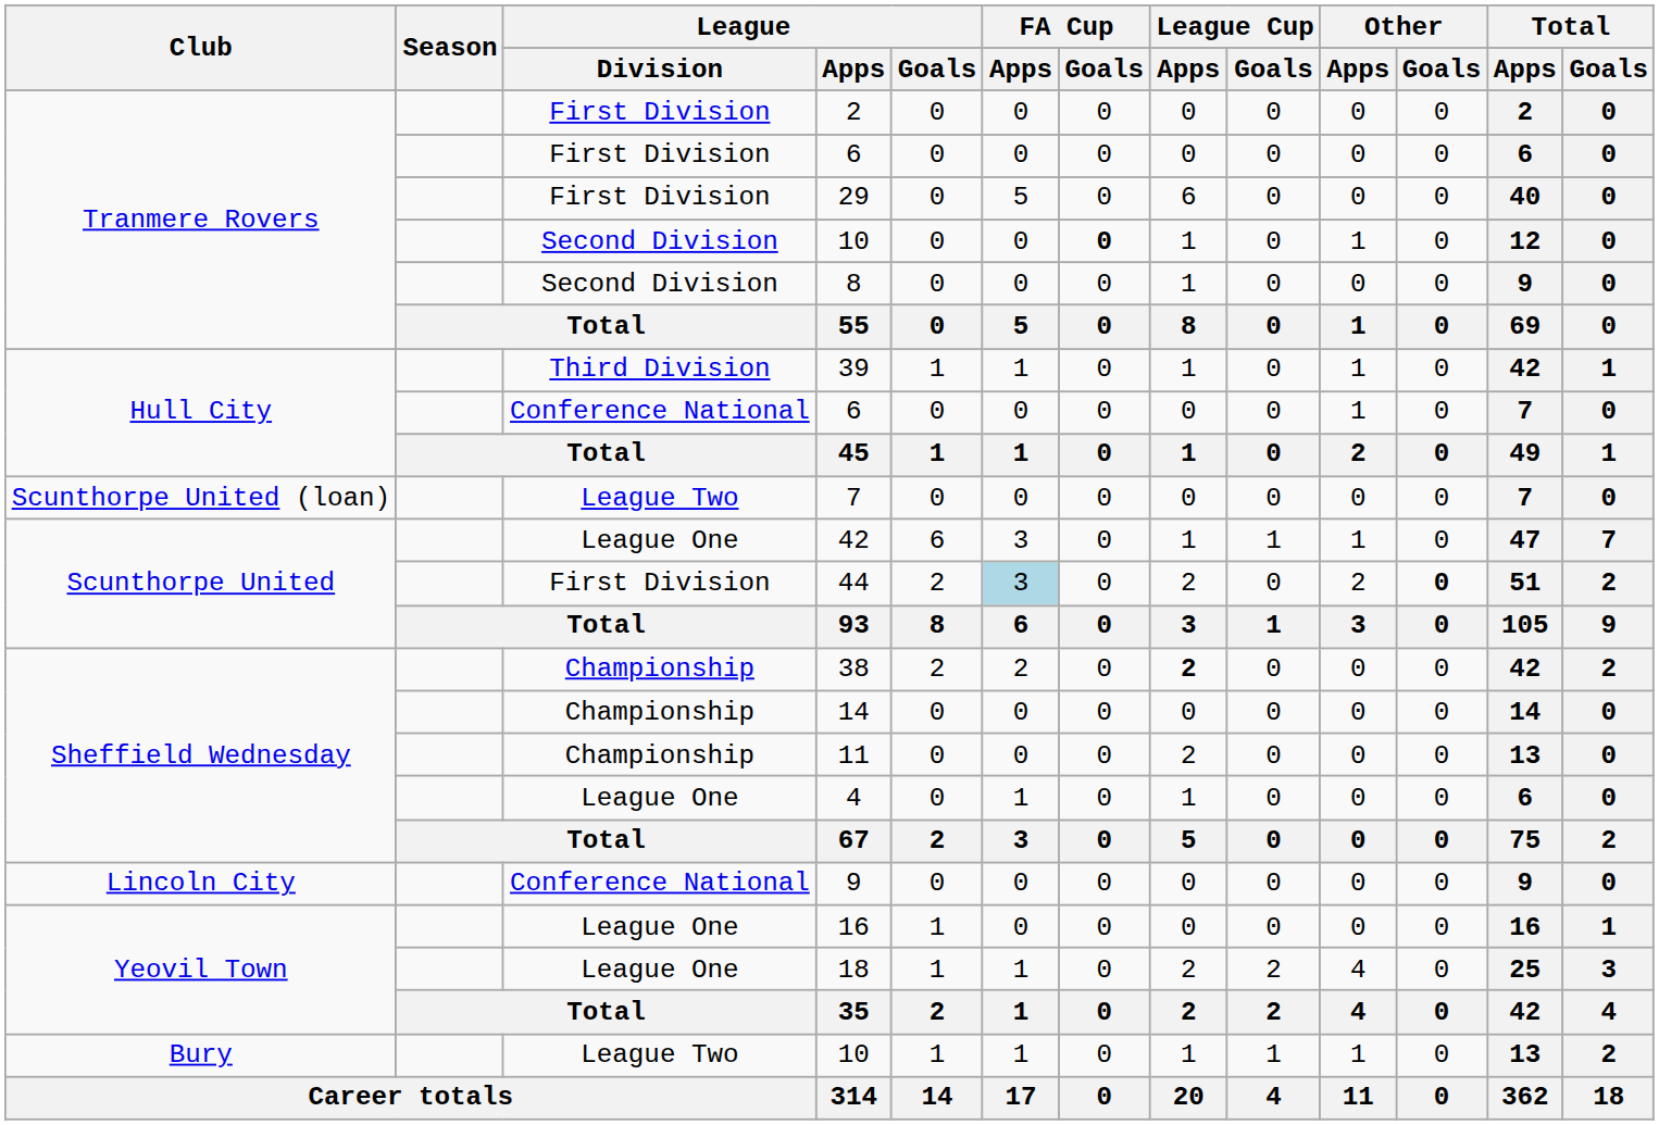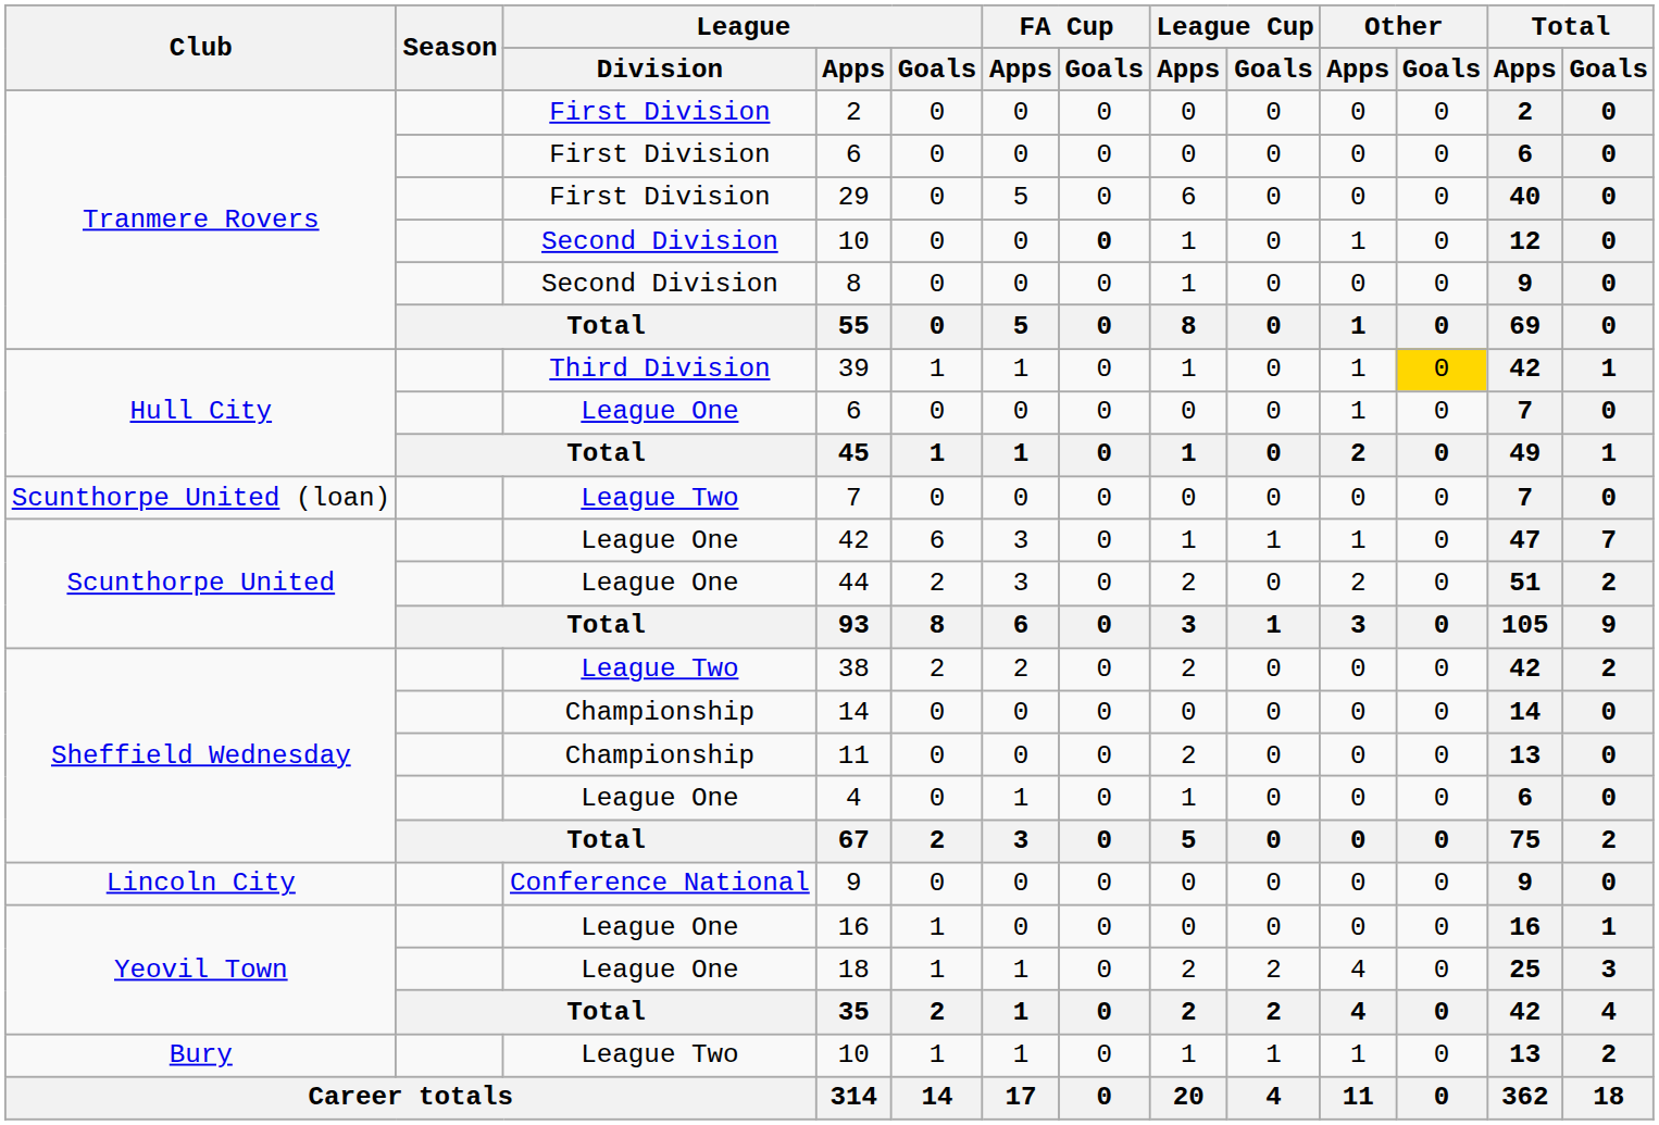 <table class="wikitable" style="text-align: center;">
 <tr>
 <th rowspan="2">Club</th>
 <th rowspan="2">Season</th>
 <th colspan="3">League</th>
 <th colspan="2">FA Cup</th>
 <th colspan="2">League Cup</th>
 <th colspan="2">Other</th>
 <th colspan="2">Total</th>
 </tr>
 <tr>
 <th>Division</th>
 <th>Apps</th>
 <th>Goals</th>
 <th>Apps</th>
 <th>Goals</th>
 <th>Apps</th>
 <th>Goals</th>
 <th>Apps</th>
 <th>Goals</th>
 <th>Apps</th>
 <th>Goals</th>
 </tr>
 <tr>
 <td rowspan="6" valign="center"><a href='#'>Tranmere Rovers</a></td>
 <td></td>
 <td><a href='#'>First Division</a></td>
 <td>2</td>
 <td>0</td>
 <td>0</td>
 <td>0</td>
 <td>0</td>
 <td>0</td>
 <td>0</td>
 <td>0</td>
 <th>2</th>
 <th>0</th>
 </tr>
 <tr>
 <td></td>
 <td>First Division</td>
 <td>6</td>
 <td>0</td>
 <td>0</td>
 <td>0</td>
 <td>0</td>
 <td>0</td>
 <td>0</td>
 <td>0</td>
 <th>6</th>
 <th>0</th>
 </tr>
 <tr>
 <td></td>
 <td>First Division</td>
 <td>29</td>
 <td>0</td>
 <td>5</td>
 <td>0</td>
 <td>6</td>
 <td>0</td>
 <td>0</td>
 <td>0</td>
 <th>40</th>
 <th>0</th>
 </tr>
 <tr>
 <td></td>
 <td><a href='#'>Second Division</a></td>
 <td>10</td>
 <td>0</td>
 <td>0</td>
 <td><strong>0</strong></td>
 <td>1</td>
 <td>0</td>
 <td>1</td>
 <td>0</td>
 <th>12</th>
 <th>0</th>
 </tr>
 <tr>
 <td></td>
 <td>Second Division</td>
 <td>8</td>
 <td>0</td>
 <td>0</td>
 <td>0</td>
 <td>1</td>
 <td>0</td>
 <td>0</td>
 <td>0</td>
 <th>9</th>
 <th>0</th>
 </tr>
 <tr>
 <th colspan="2">Total</th>
 <th>55</th>
 <th>0</th>
 <th>5</th>
 <th>0</th>
 <th>8</th>
 <th>0</th>
 <th>1</th>
 <th>0</th>
 <th>69</th>
 <th>0</th>
 </tr>
 <tr>
 <td rowspan="3" valign="center"><a href='#'>Hull City</a></td>
 <td></td>
 <td><a href='#'>Third Division</a></td>
 <td>39</td>
 <td>1</td>
 <td>1</td>
 <td>0</td>
 <td>1</td>
 <td>0</td>
 <td>1</td>
-<td>0</td>
+<td style="background: gold;">0</td>
 <th>42</th>
 <th>1</th>
 </tr>
 <tr>
 <td></td>
-<td><a href='#'>Conference National</a></td>
+<td><a href='#'>League One</a></td>
 <td>6</td>
 <td>0</td>
 <td>0</td>
 <td>0</td>
 <td>0</td>
 <td>0</td>
 <td>1</td>
 <td>0</td>
 <th>7</th>
 <th>0</th>
 </tr>
 <tr>
 <th colspan="2">Total</th>
 <th>45</th>
 <th>1</th>
 <th>1</th>
 <th>0</th>
 <th>1</th>
 <th>0</th>
 <th>2</th>
 <th>0</th>
 <th>49</th>
 <th>1</th>
 </tr>
 <tr>
 <td valign="center"><a href='#'>Scunthorpe United</a> (loan)</td>
 <td></td>
 <td><a href='#'>League Two</a></td>
 <td>7</td>
 <td>0</td>
 <td>0</td>
 <td>0</td>
 <td>0</td>
 <td>0</td>
 <td>0</td>
 <td>0</td>
 <th>7</th>
 <th>0</th>
 </tr>
 <tr>
 <td rowspan="3" valign="center"><a href='#'>Scunthorpe United</a></td>
 <td></td>
 <td>League One</td>
 <td>42</td>
 <td>6</td>
 <td>3</td>
 <td>0</td>
 <td>1</td>
 <td>1</td>
 <td>1</td>
 <td>0</td>
 <th>47</th>
 <th>7</th>
 </tr>
 <tr>
 <td></td>
-<td>First Division</td>
+<td>League One</td>
 <td>44</td>
 <td>2</td>
-<td style="background: lightblue;">3</td>
+<td>3</td>
 <td>0</td>
 <td>2</td>
 <td>0</td>
 <td>2</td>
-<td><strong>0</strong></td>
+<td>0</td>
 <th>51</th>
 <th>2</th>
 </tr>
 <tr>
 <th colspan="2">Total</th>
 <th>93</th>
 <th>8</th>
 <th>6</th>
 <th>0</th>
 <th>3</th>
 <th>1</th>
 <th>3</th>
 <th>0</th>
 <th>105</th>
 <th>9</th>
 </tr>
 <tr>
 <td rowspan="5" valign="center"><a href='#'>Sheffield Wednesday</a></td>
 <td></td>
-<td><a href='#'>Championship</a></td>
+<td><a href='#'>League Two</a></td>
 <td>38</td>
 <td>2</td>
 <td>2</td>
 <td>0</td>
-<td><strong>2</strong></td>
+<td>2</td>
 <td>0</td>
 <td>0</td>
 <td>0</td>
 <th>42</th>
 <th>2</th>
 </tr>
 <tr>
 <td></td>
 <td>Championship</td>
 <td>14</td>
 <td>0</td>
 <td>0</td>
 <td>0</td>
 <td>0</td>
 <td>0</td>
 <td>0</td>
 <td>0</td>
 <th>14</th>
 <th>0</th>
 </tr>
 <tr>
 <td></td>
 <td>Championship</td>
 <td>11</td>
 <td>0</td>
 <td>0</td>
 <td>0</td>
 <td>2</td>
 <td>0</td>
 <td>0</td>
 <td>0</td>
 <th>13</th>
 <th>0</th>
 </tr>
 <tr>
 <td></td>
 <td>League One</td>
 <td>4</td>
 <td>0</td>
 <td>1</td>
 <td>0</td>
 <td>1</td>
 <td>0</td>
 <td>0</td>
 <td>0</td>
 <th>6</th>
 <th>0</th>
 </tr>
 <tr>
 <th colspan="2">Total</th>
 <th>67</th>
 <th>2</th>
 <th>3</th>
 <th>0</th>
 <th>5</th>
 <th>0</th>
 <th>0</th>
 <th>0</th>
 <th>75</th>
 <th>2</th>
 </tr>
 <tr>
 <td valign="center"><a href='#'>Lincoln City</a></td>
 <td></td>
 <td><a href='#'>Conference National</a></td>
 <td>9</td>
 <td>0</td>
 <td>0</td>
 <td>0</td>
 <td>0</td>
 <td>0</td>
 <td>0</td>
 <td>0</td>
 <th>9</th>
 <th>0</th>
 </tr>
 <tr>
 <td rowspan="3" valign="center"><a href='#'>Yeovil Town</a></td>
 <td></td>
 <td>League One</td>
 <td>16</td>
 <td>1</td>
 <td>0</td>
 <td>0</td>
 <td>0</td>
 <td>0</td>
 <td>0</td>
 <td>0</td>
 <th>16</th>
 <th>1</th>
 </tr>
 <tr>
 <td></td>
 <td>League One</td>
 <td>18</td>
 <td>1</td>
 <td>1</td>
 <td>0</td>
 <td>2</td>
 <td>2</td>
 <td>4</td>
 <td>0</td>
 <th>25</th>
 <th>3</th>
 </tr>
 <tr>
 <th colspan="2">Total</th>
 <th>35</th>
 <th>2</th>
 <th>1</th>
 <th>0</th>
 <th>2</th>
 <th>2</th>
 <th>4</th>
 <th>0</th>
 <th>42</th>
 <th>4</th>
 </tr>
 <tr>
 <td valign="center"><a href='#'>Bury</a></td>
 <td></td>
 <td>League Two</td>
 <td>10</td>
 <td>1</td>
 <td>1</td>
 <td>0</td>
 <td>1</td>
 <td>1</td>
 <td>1</td>
 <td>0</td>
 <th>13</th>
 <th>2</th>
 </tr>
 <tr>
 <th colspan=3>Career totals</th>
 <th>314</th>
 <th>14</th>
 <th>17</th>
 <th>0</th>
 <th>20</th>
 <th>4</th>
 <th>11</th>
 <th>0</th>
 <th>362</th>
 <th>18</th>
 </tr>
 </table>
